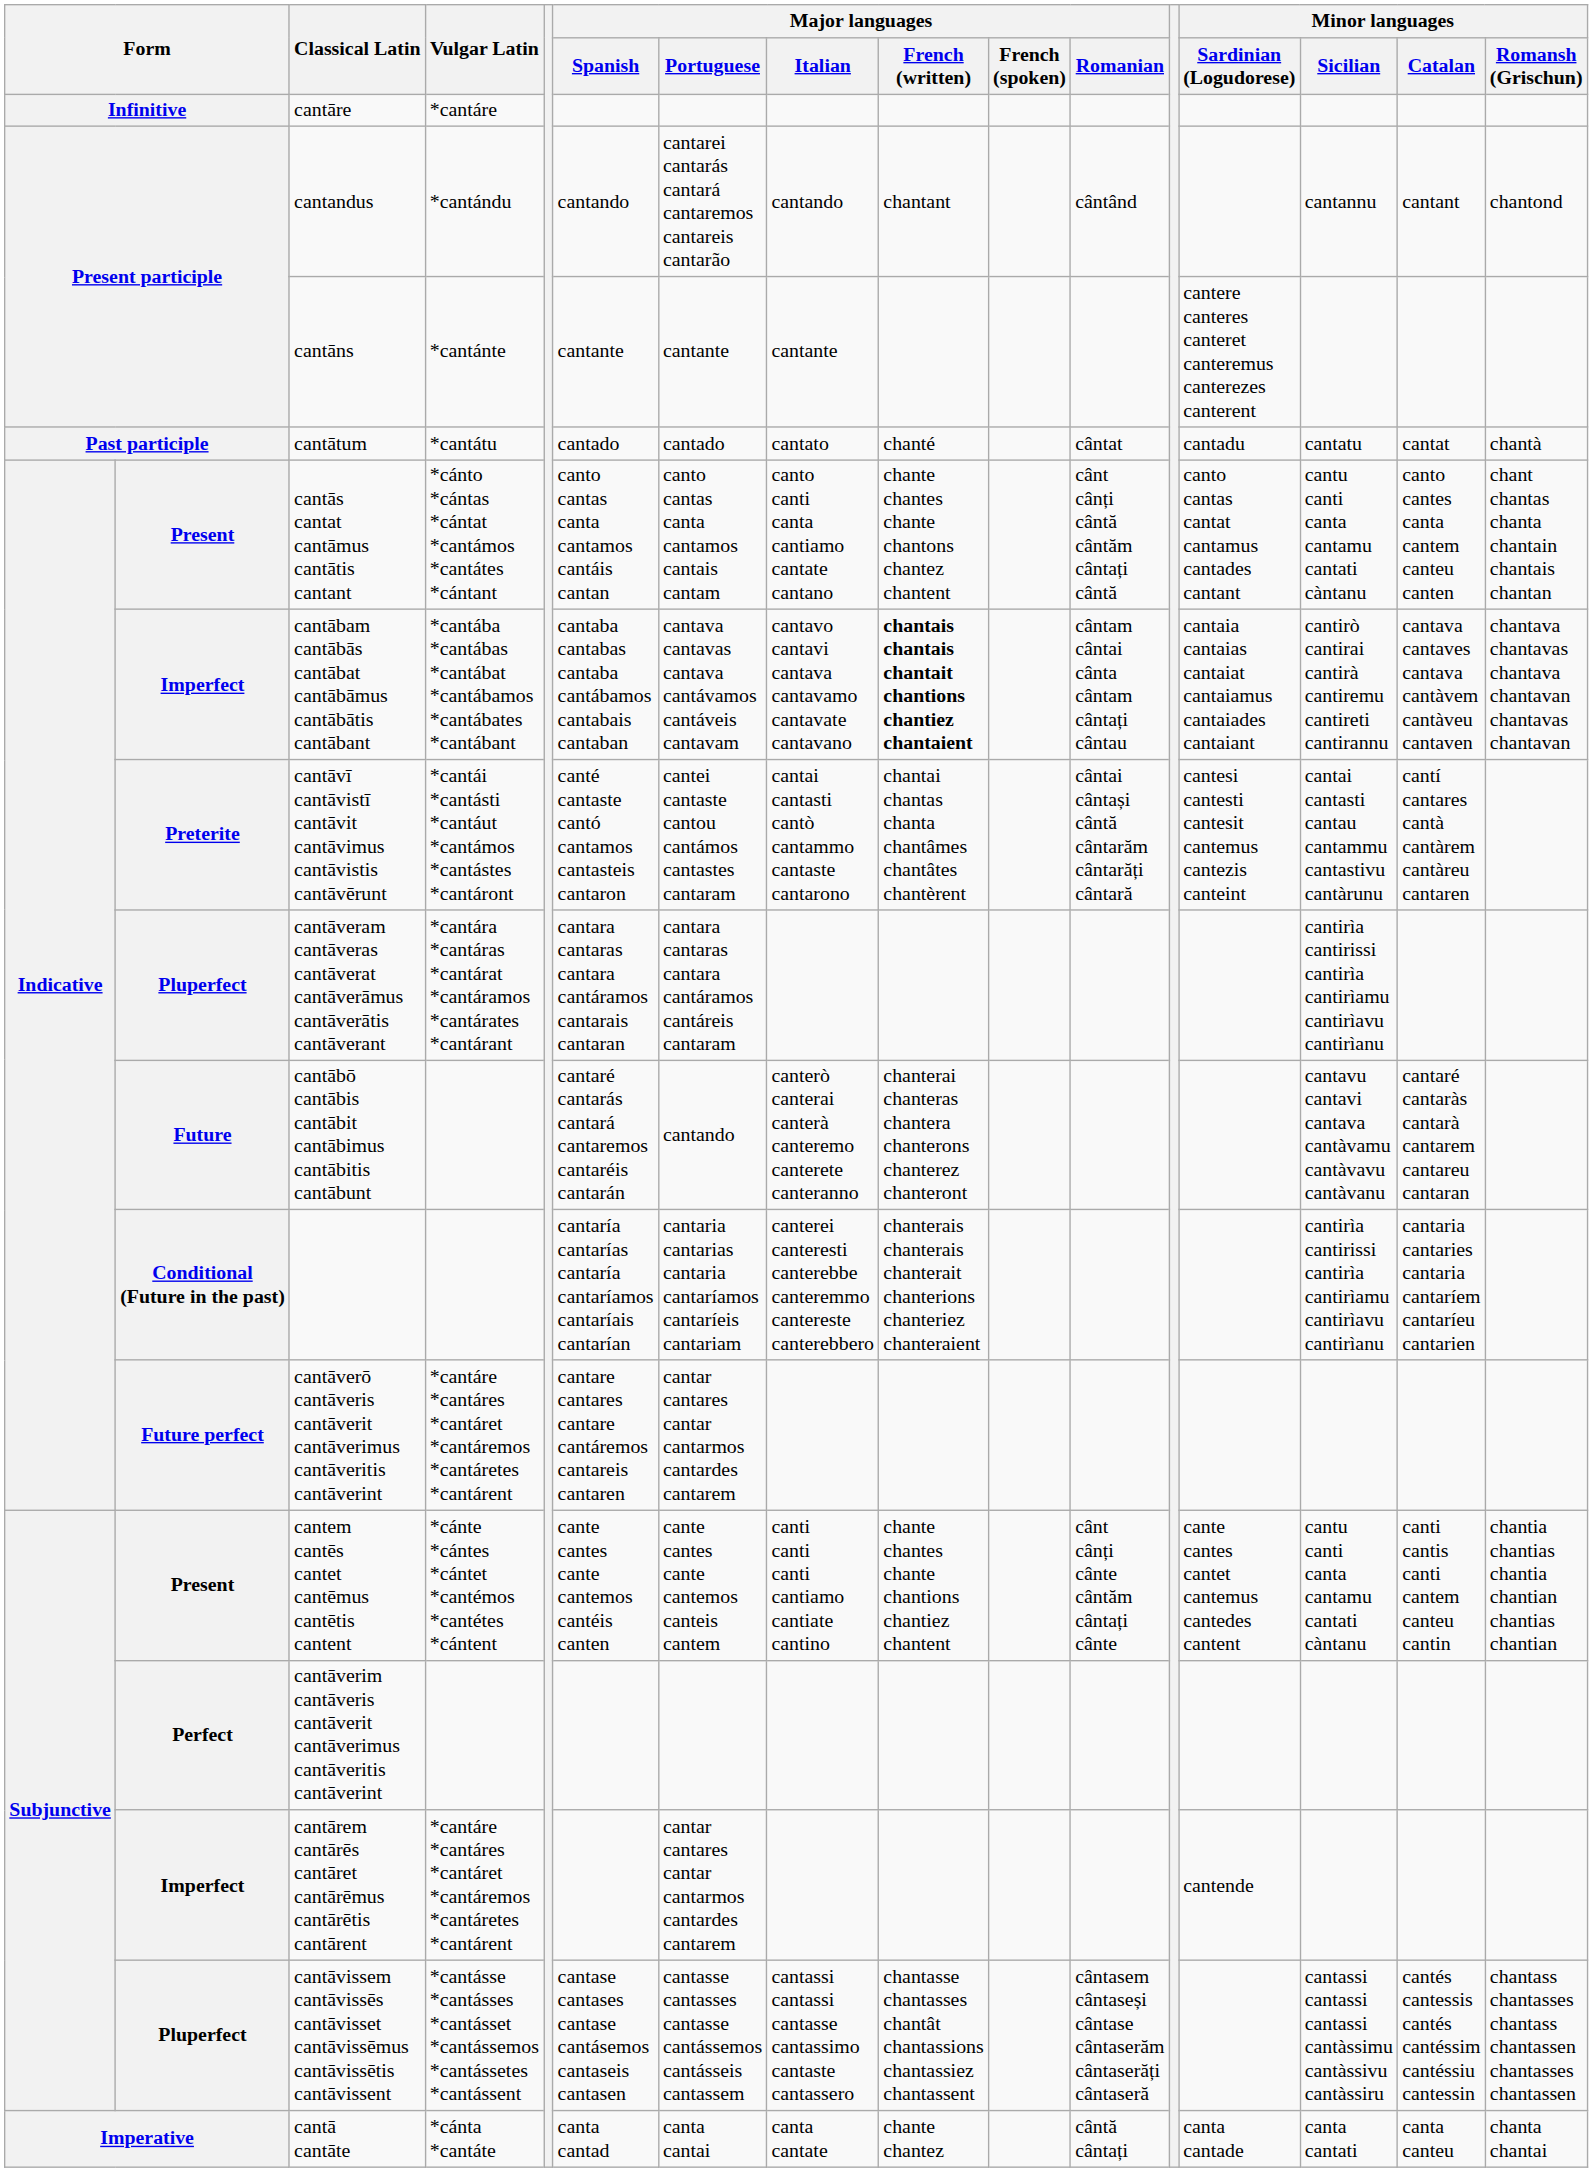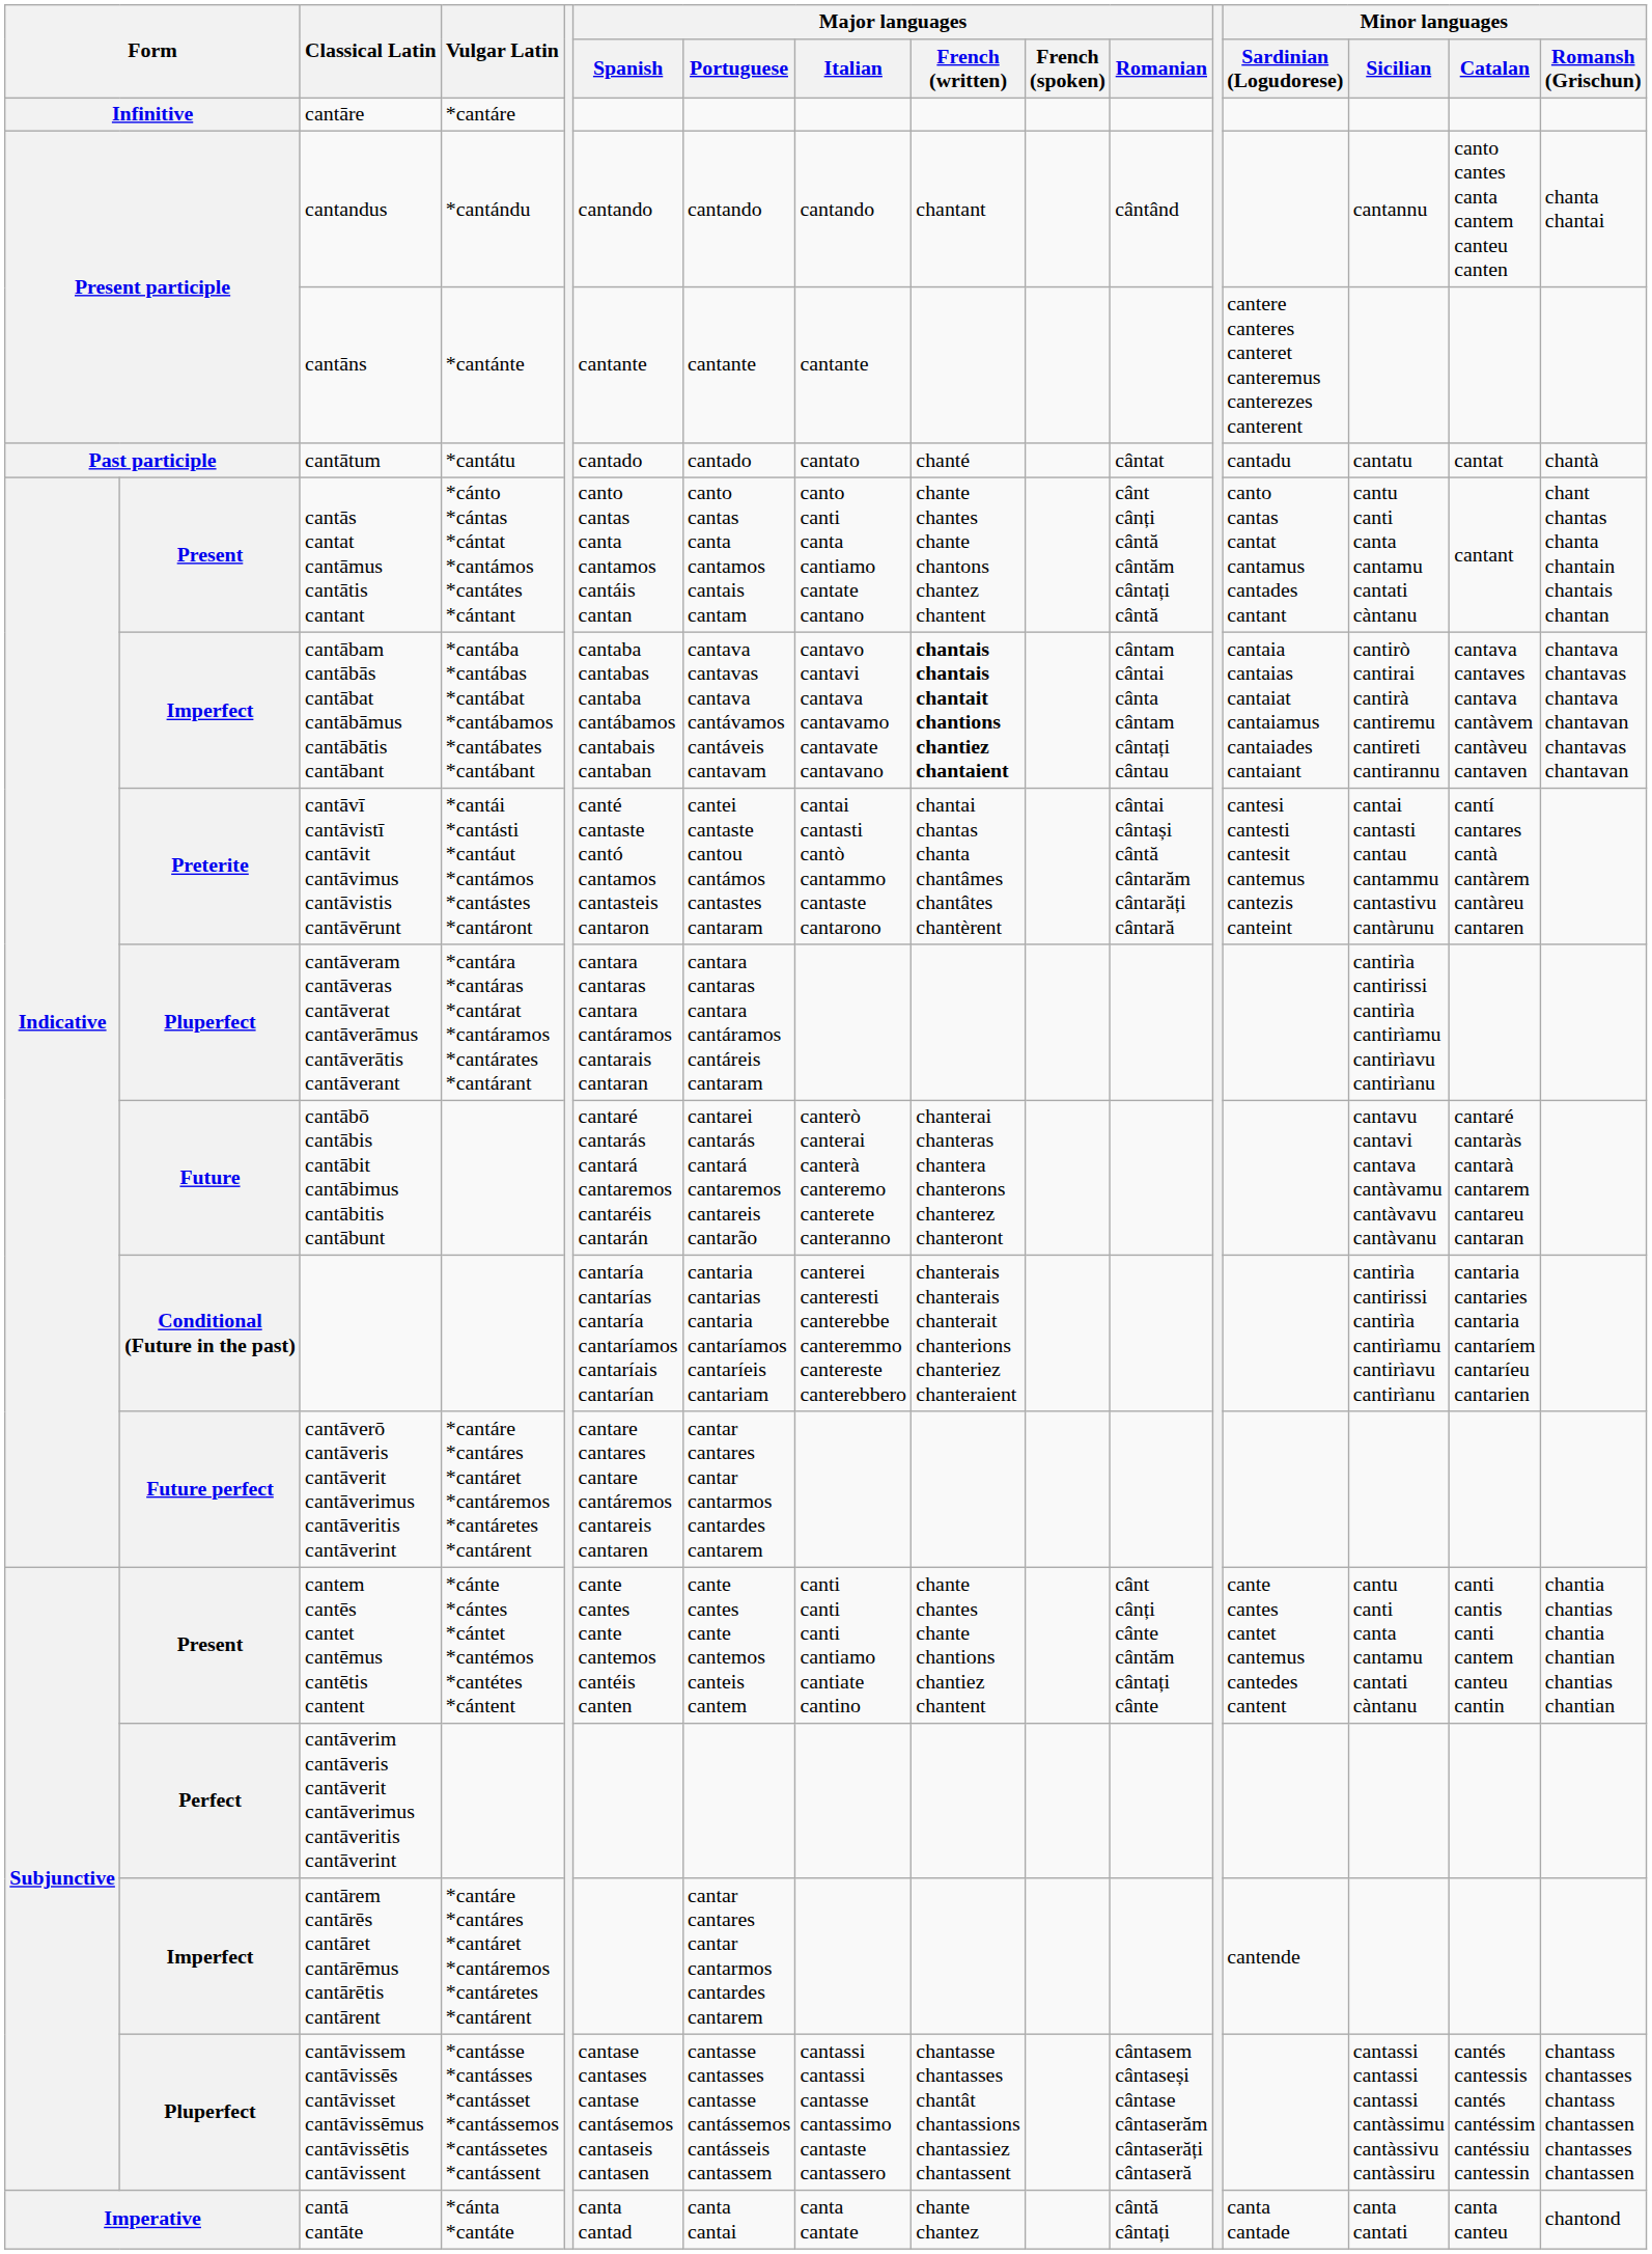 <table class="wikitable" style="font-size:90%">
 <tr>
 <th colspan=2 rowspan=2>Form</th>
 <th rowspan=2>Classical Latin</th>
 <th rowspan=2>Vulgar Latin</th>
 <th rowspan=18></th>
 <th colspan=6>Major languages</th>
 <th rowspan=18></th>
 <th colspan=4>Minor languages</th>
 </tr>
 <tr>
 <th><a href='#'>Spanish</a></th>
 <th><a href='#'>Portuguese</a></th>
 <th><a href='#'>Italian</a></th>
 <th><a href='#'>French</a><br>(written)</th>
 <th>French<br>(spoken)</th>
 <th><a href='#'>Romanian</a></th>
 <th><a href='#'>Sardinian</a><br>(Logudorese)</th>
 <th><a href='#'>Sicilian</a></th>
 <th><a href='#'>Catalan</a></th>
 <th><a href='#'>Romansh</a><br>(Grischun)</th>
 </tr>
 <tr>
 <th colspan=2><a href='#'>Infinitive</a></th>
 <td>cantāre</td>
 <td>*cantáre</td>
 <td></td>
 <td></td>
 <td></td>
 <td></td>
 <td></td>
 <td></td>
 <td></td>
 <td></td>
 <td></td>
 <td></td>
 </tr>
 <tr>
 <th colspan=2 rowspan=2><a href='#'>Present participle</a></th>
 <td>cantandus</td>
 <td>*cantándu</td>
 <td>cantando</td>
-<td>cantarei<br>cantarás<br>cantará<br>cantaremos<br>cantareis<br>cantarão</td>
+<td>cantando</td>
 <td>cantando</td>
 <td>chantant</td>
 <td></td>
 <td>cântând</td>
 <td></td>
 <td>cantannu</td>
-<td>cantant</td>
-<td>chantond</td>
+<td>canto<br>cantes<br>canta<br>cantem<br>canteu<br>canten</td>
+<td>chanta<br>chantai</td>
 </tr>
 <tr>
 <td>cantāns</td>
 <td>*cantánte</td>
 <td>cantante</td>
 <td>cantante</td>
 <td>cantante</td>
 <td></td>
 <td></td>
 <td></td>
 <td>cantere<br>canteres<br>canteret<br>canteremus<br>canterezes<br>canterent</td>
 <td></td>
 <td></td>
 <td></td>
 </tr>
 <tr>
 <th colspan=2><a href='#'>Past participle</a></th>
 <td>cantātum</td>
 <td>*cantátu</td>
 <td>cantado</td>
 <td>cantado</td>
 <td>cantato</td>
 <td>chanté</td>
 <td></td>
 <td>cântat</td>
 <td>cantadu</td>
 <td>cantatu</td>
 <td>cantat</td>
 <td>chantà</td>
 </tr>
 <tr>
 <th rowspan=7><strong><a href='#'>Indicative</a></strong></th>
 <th><a href='#'>Present</a></th>
 <td><br>cantās<br>cantat<br>cantāmus<br>cantātis<br>cantant</td>
 <td>*cánto<br>*cántas<br>*cántat<br>*cantámos<br>*cantátes<br>*cántant</td>
 <td>canto<br>cantas<br>canta<br>cantamos<br>cantáis<br>cantan</td>
 <td>canto<br>cantas<br>canta<br>cantamos<br>cantais<br>cantam</td>
 <td>canto<br>canti<br>canta<br>cantiamo<br>cantate<br>cantano</td>
 <td>chante<br>chantes<br>chante<br>chantons<br>chantez<br>chantent</td>
 <td><br><br><br><br><br></td>
 <td>cânt<br>cânți<br>cântă<br>cântăm<br>cântați<br>cântă</td>
 <td>canto<br>cantas<br>cantat<br>cantamus<br>cantades<br>cantant</td>
 <td>cantu<br>canti<br>canta<br>cantamu<br>cantati<br>càntanu</td>
-<td>canto<br>cantes<br>canta<br>cantem<br>canteu<br>canten</td>
+<td>cantant</td>
 <td>chant<br>chantas<br>chanta<br>chantain<br>chantais<br>chantan</td>
 </tr>
 <tr>
 <th><a href='#'>Imperfect</a></th>
 <td>cantābam<br>cantābās<br>cantābat<br>cantābāmus<br>cantābātis<br>cantābant</td>
 <td>*cantába<br>*cantábas<br>*cantábat<br>*cantábamos<br>*cantábates<br>*cantábant</td>
 <td>cantaba<br>cantabas<br>cantaba<br>cantábamos<br>cantabais<br>cantaban</td>
 <td>cantava<br>cantavas<br>cantava<br>cantávamos<br>cantáveis<br>cantavam</td>
 <td>cantavo<br>cantavi<br>cantava<br>cantavamo<br>cantavate<br>cantavano</td>
 <td><strong>chantais<br>chantais<br>chantait<br>chantions<br>chantiez<br>chantaient</strong></td>
 <td><br><br><br><br><br></td>
 <td>cântam<br>cântai<br>cânta<br>cântam<br>cântați<br>cântau</td>
 <td>cantaia<br>cantaias<br>cantaiat<br>cantaiamus<br>cantaiades<br>cantaiant</td>
 <td>cantirò<br>cantirai<br>cantirà<br>cantiremu<br>cantireti<br>cantirannu</td>
 <td>cantava<br>cantaves<br>cantava<br>cantàvem<br>cantàveu<br>cantaven</td>
 <td>chantava<br>chantavas<br>chantava<br>chantavan<br>chantavas<br>chantavan</td>
 </tr>
 <tr>
 <th><a href='#'>Preterite</a></th>
 <td>cantāvī<br>cantāvistī<br>cantāvit<br>cantāvimus<br>cantāvistis<br>cantāvērunt</td>
 <td>*cantái<br>*cantásti<br>*cantáut<br>*cantámos<br>*cantástes<br>*cantáront</td>
 <td>canté<br>cantaste<br>cantó<br>cantamos<br>cantasteis<br>cantaron</td>
 <td>cantei<br>cantaste<br>cantou<br>cantámos<br>cantastes<br>cantaram</td>
 <td>cantai<br>cantasti<br>cantò<br>cantammo<br>cantaste<br>cantarono</td>
 <td>chantai<br>chantas<br>chanta<br>chantâmes<br>chantâtes<br>chantèrent</td>
 <td><br><br><br><br><br></td>
 <td>cântai<br>cântași<br>cântă<br>cântarăm<br>cântarăți<br>cântară</td>
 <td>cantesi<br>cantesti<br>cantesit<br>cantemus<br>cantezis<br>canteint</td>
 <td>cantai<br>cantasti<br>cantau<br>cantammu<br>cantastivu<br>cantàrunu</td>
 <td>cantí<br>cantares<br>cantà<br>cantàrem<br>cantàreu<br>cantaren</td>
 <td></td>
 </tr>
 <tr>
 <th><a href='#'>Pluperfect</a></th>
 <td>cantāveram<br>cantāveras<br>cantāverat<br>cantāverāmus<br>cantāverātis<br>cantāverant</td>
 <td>*cantára<br>*cantáras<br>*cantárat<br>*cantáramos<br>*cantárates<br>*cantárant</td>
 <td>cantara<br>cantaras<br>cantara<br>cantáramos<br>cantarais<br>cantaran</td>
 <td>cantara<br>cantaras<br>cantara<br>cantáramos<br>cantáreis<br>cantaram</td>
 <td></td>
 <td></td>
 <td></td>
 <td></td>
 <td></td>
 <td>cantirìa<br>cantirissi<br>cantirìa<br>cantirìamu<br>cantirìavu<br>cantirìanu</td>
 <td></td>
 <td></td>
 </tr>
 <tr>
 <th><a href='#'>Future</a></th>
 <td>cantābō<br>cantābis<br>cantābit<br>cantābimus<br>cantābitis<br>cantābunt</td>
 <td></td>
 <td>cantaré<br>cantarás<br>cantará<br>cantaremos<br>cantaréis<br>cantarán</td>
-<td>cantando</td>
+<td>cantarei<br>cantarás<br>cantará<br>cantaremos<br>cantareis<br>cantarão</td>
 <td>canterò<br>canterai<br>canterà<br>canteremo<br>canterete<br>canteranno</td>
 <td>chanterai<br>chanteras<br>chantera<br>chanterons<br>chanterez<br>chanteront</td>
 <td><br><br><br><br><br></td>
 <td></td>
 <td></td>
 <td>cantavu<br>cantavi<br>cantava<br>cantàvamu<br>cantàvavu<br>cantàvanu</td>
 <td>cantaré<br>cantaràs<br>cantarà<br>cantarem<br>cantareu<br>cantaran</td>
 <td></td>
 </tr>
 <tr>
 <th><a href='#'>Conditional</a><br>(Future in the past)</th>
 <td></td>
 <td></td>
 <td>cantaría<br>cantarías<br>cantaría<br>cantaríamos<br>cantaríais<br>cantarían</td>
 <td>cantaria<br>cantarias<br>cantaria<br>cantaríamos<br>cantaríeis<br>cantariam</td>
 <td>canterei<br>canteresti<br>canterebbe<br>canteremmo<br>cantereste<br>canterebbero</td>
 <td>chanterais<br>chanterais<br>chanterait<br>chanterions<br>chanteriez<br>chanteraient</td>
 <td><br><br><br><br><br></td>
 <td></td>
 <td></td>
 <td>cantirìa<br>cantirissi<br>cantirìa<br>cantirìamu<br>cantirìavu<br>cantirìanu</td>
 <td>cantaria<br>cantaries<br>cantaria<br>cantaríem<br>cantaríeu<br>cantarien</td>
 <td></td>
 </tr>
 <tr>
 <th><a href='#'>Future perfect</a></th>
 <td>cantāverō<br>cantāveris<br>cantāverit<br>cantāverimus<br>cantāveritis<br>cantāverint</td>
 <td>*cantáre<br>*cantáres<br>*cantáret<br>*cantáremos<br>*cantáretes<br>*cantárent</td>
 <td>cantare<br>cantares<br>cantare<br>cantáremos<br>cantareis<br>cantaren</td>
 <td>cantar<br>cantares<br>cantar<br>cantarmos<br>cantardes<br>cantarem</td>
 <td></td>
 <td></td>
 <td></td>
 <td></td>
 <td></td>
 <td></td>
 <td></td>
 <td></td>
 </tr>
 <tr>
 <th rowspan=4><strong><a href='#'>Subjunctive</a></strong></th>
 <th>Present</th>
 <td>cantem<br>cantēs<br>cantet<br>cantēmus<br>cantētis<br>cantent</td>
 <td>*cánte<br>*cántes<br>*cántet<br>*cantémos<br>*cantétes<br>*cántent</td>
 <td>cante<br>cantes<br>cante<br>cantemos<br>cantéis<br>canten</td>
 <td>cante<br>cantes<br>cante<br>cantemos<br>canteis<br>cantem</td>
 <td>canti<br>canti<br>canti<br>cantiamo<br>cantiate<br>cantino</td>
 <td>chante<br>chantes<br>chante<br>chantions<br>chantiez<br>chantent</td>
 <td><br><br><br><br><br></td>
 <td>cânt<br>cânți<br>cânte<br>cântăm<br>cântați<br>cânte</td>
 <td>cante<br>cantes<br>cantet<br>cantemus<br>cantedes<br>cantent</td>
 <td>cantu<br>canti<br>canta<br>cantamu<br>cantati<br>càntanu</td>
 <td>canti<br>cantis<br>canti<br>cantem<br>canteu<br>cantin</td>
 <td>chantia<br>chantias<br>chantia<br>chantian<br>chantias<br>chantian</td>
 </tr>
 <tr>
 <th>Perfect</th>
 <td>cantāverim<br>cantāveris<br>cantāverit<br>cantāverimus<br>cantāveritis<br>cantāverint</td>
 <td></td>
 <td></td>
 <td></td>
 <td></td>
 <td></td>
 <td></td>
 <td></td>
 <td></td>
 <td></td>
 <td></td>
 <td></td>
 </tr>
 <tr>
 <th>Imperfect</th>
 <td>cantārem<br>cantārēs<br>cantāret<br>cantārēmus<br>cantārētis<br>cantārent</td>
 <td>*cantáre<br>*cantáres<br>*cantáret<br>*cantáremos<br>*cantáretes<br>*cantárent</td>
 <td></td>
 <td>cantar<br>cantares<br>cantar<br>cantarmos<br>cantardes<br>cantarem</td>
 <td></td>
 <td></td>
 <td></td>
 <td></td>
 <td>cantende</td>
 <td></td>
 <td></td>
 <td></td>
 </tr>
 <tr>
 <th>Pluperfect</th>
 <td>cantāvissem<br>cantāvissēs<br>cantāvisset<br>cantāvissēmus<br>cantāvissētis<br>cantāvissent</td>
 <td>*cantásse<br>*cantásses<br>*cantásset<br>*cantássemos<br>*cantássetes<br>*cantássent</td>
 <td>cantase<br>cantases<br>cantase<br>cantásemos<br>cantaseis<br>cantasen</td>
 <td>cantasse<br>cantasses<br>cantasse<br>cantássemos<br>cantásseis<br>cantassem</td>
 <td>cantassi<br>cantassi<br>cantasse<br>cantassimo<br>cantaste<br>cantassero</td>
 <td>chantasse<br>chantasses<br>chantât<br>chantassions<br>chantassiez<br>chantassent</td>
 <td><br><br><br><br><br></td>
 <td>cântasem<br>cântaseși<br>cântase<br>cântaserăm<br>cântaserăți<br>cântaseră</td>
 <td></td>
 <td>cantassi<br>cantassi<br>cantassi<br>cantàssimu<br>cantàssivu<br>cantàssiru</td>
 <td>cantés<br>cantessis<br>cantés<br>cantéssim<br>cantéssiu<br>cantessin</td>
 <td>chantass<br>chantasses<br>chantass<br>chantassen<br>chantasses<br>chantassen</td>
 </tr>
 <tr>
 <th colspan=2><a href='#'>Imperative</a></th>
 <td>cantā<br>cantāte</td>
 <td>*cánta<br>*cantáte</td>
 <td>canta<br>cantad</td>
 <td>canta<br>cantai</td>
 <td>canta<br>cantate</td>
 <td>chante<br>chantez</td>
 <td><br></td>
 <td>cântă<br>cântați</td>
 <td>canta<br>cantade</td>
 <td>canta<br>cantati</td>
 <td>canta<br>canteu</td>
-<td>chanta<br>chantai</td>
+<td>chantond</td>
 </tr>
 </table>
